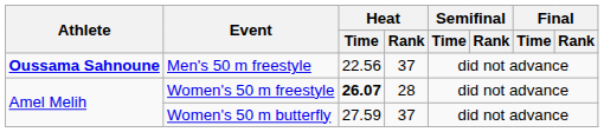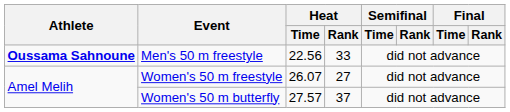 <table class=wikitable style="font-size:90%">
 <tr>
 <th rowspan="2">Athlete</th>
 <th rowspan="2">Event</th>
 <th colspan="2">Heat</th>
 <th colspan="2">Semifinal</th>
 <th colspan="2">Final</th>
 </tr>
 <tr style="font-size:95%">
 <th>Time</th>
 <th>Rank</th>
 <th>Time</th>
 <th>Rank</th>
 <th>Time</th>
 <th>Rank</th>
 </tr>
 <tr align=center>
 <td align=left><strong><a href='#'>Oussama Sahnoune</a></strong></td>
 <td align=left><a href='#'>Men's 50 m freestyle</a></td>
 <td>22.56</td>
-<td>37</td>
+<td>33</td>
 <td colspan=4>did not advance</td>
 </tr>
 <tr align=center>
 <td align=left rowspan=2><a href='#'>Amel Melih</a></td>
 <td align=left><a href='#'>Women's 50 m freestyle</a></td>
-<td><strong>26.07</strong></td>
-<td>28</td>
+<td>26.07</td>
+<td>27</td>
 <td colspan=4>did not advance</td>
 </tr>
 <tr align=center>
 <td align=left><a href='#'>Women's 50 m butterfly</a></td>
-<td>27.59</td>
+<td>27.57</td>
 <td>37</td>
 <td colspan=4>did not advance</td>
 </tr>
 </table>
